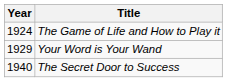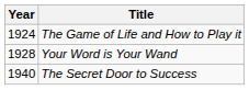 <table class="wikitable">
 <tr>
 <th>Year</th>
 <th>Title</th>
 </tr>
 <tr>
 <td>1924</td>
 <td><em>The Game of Life and How to Play it</em></td>
 </tr>
 <tr>
-<td>1929</td>
+<td>1928</td>
 <td><em>Your Word is Your Wand</em></td>
 </tr>
 <tr>
 <td>1940</td>
 <td><em>The Secret Door to Success</em></td>
 </tr>
 </table>
